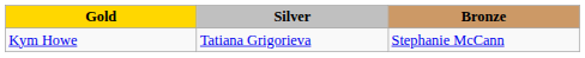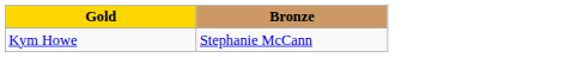 <table class="wikitable" style="text-align:left">
 <tr align="center">
 <td width=200 bgcolor=gold><strong>Gold</strong></td>
-<td width=200 bgcolor=silver><strong>Silver</strong></td>
 <td width=200 bgcolor=CC9966><strong>Bronze</strong></td>
 </tr>
 <tr>
 <td><a href='#'>Kym Howe</a><br><em></em></td>
-<td><a href='#'>Tatiana Grigorieva</a><br><em></em></td>
 <td><a href='#'>Stephanie McCann</a><br><em></em></td>
 </tr>
 </table>
